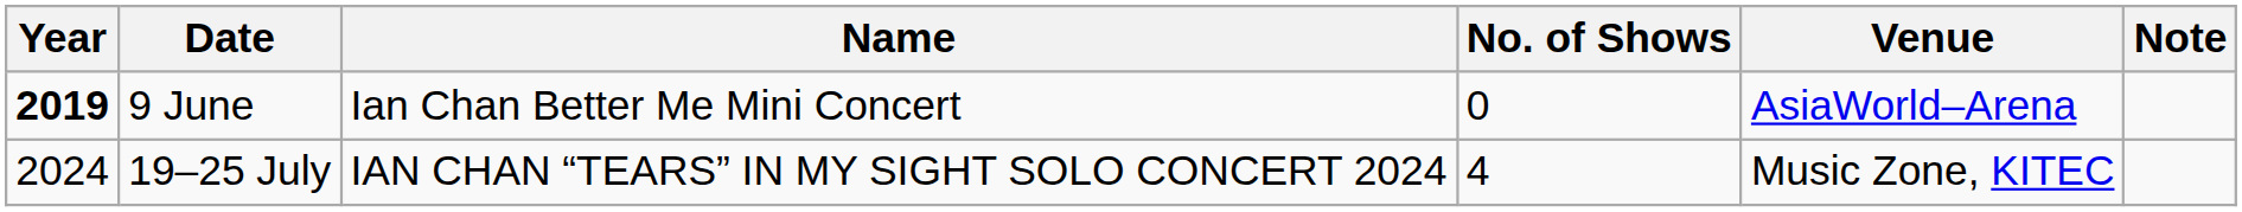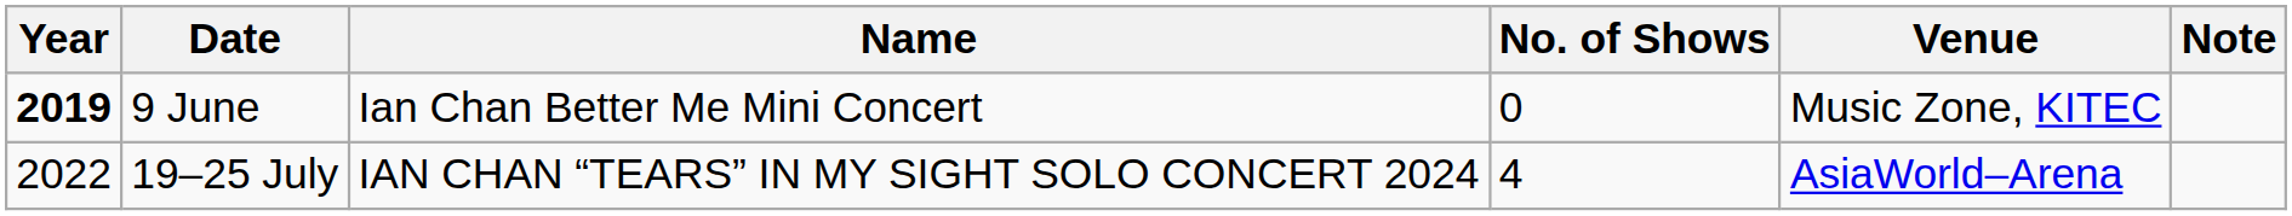 <table class="wikitable plainrowheaders">
 <tr>
 <th scope="col">Year</th>
 <th scope="col">Date</th>
 <th scope="col">Name</th>
 <th>No. of Shows</th>
 <th scope="col">Venue</th>
 <th scope="col">Note</th>
 </tr>
 <tr>
 <td><strong>2019</strong></td>
 <td>9 June</td>
 <td>Ian Chan Better Me Mini Concert</td>
 <td>0</td>
+<td>Music Zone, <a href='#'>KITEC</a></td>
+<td></td>
+</tr>
+<tr>
+<td>2022</td>
+<td>19–25 July</td>
+<td>IAN CHAN “TEARS” IN MY SIGHT SOLO CONCERT 2024</td>
+<td>4</td>
 <td><a href='#'>AsiaWorld–Arena</a></td>
 <td></td>
 </tr>
-<tr>
-<td>2024</td>
-<td>19–25 July</td>
-<td>IAN CHAN “TEARS” IN MY SIGHT SOLO CONCERT 2024</td>
-<td>4</td>
-<td>Music Zone, <a href='#'>KITEC</a></td>
-<td></td>
-</tr>
 </table>
